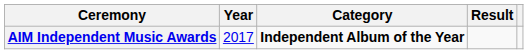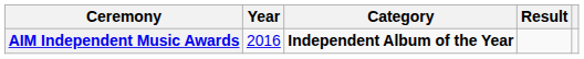 <table class="wikitable sortable plainrowheaders" style="border:none; margin:0;">
 <tr>
 <th scope="col">Ceremony</th>
 <th scope="col">Year</th>
 <th scope="col">Category</th>
 <th scope="col">Result</th>
 <th scope="col" class="unsortable"></th>
 </tr>
 <tr>
 <th scope="row"><a href='#'>AIM Independent Music Awards</a></th>
-<td><a href='#'>2017</a></td>
+<td><a href='#'>2016</a></td>
 <td><strong>Independent Album of the Year</strong></td>
 <td></td>
 <td></td>
 </tr>
 </table>
